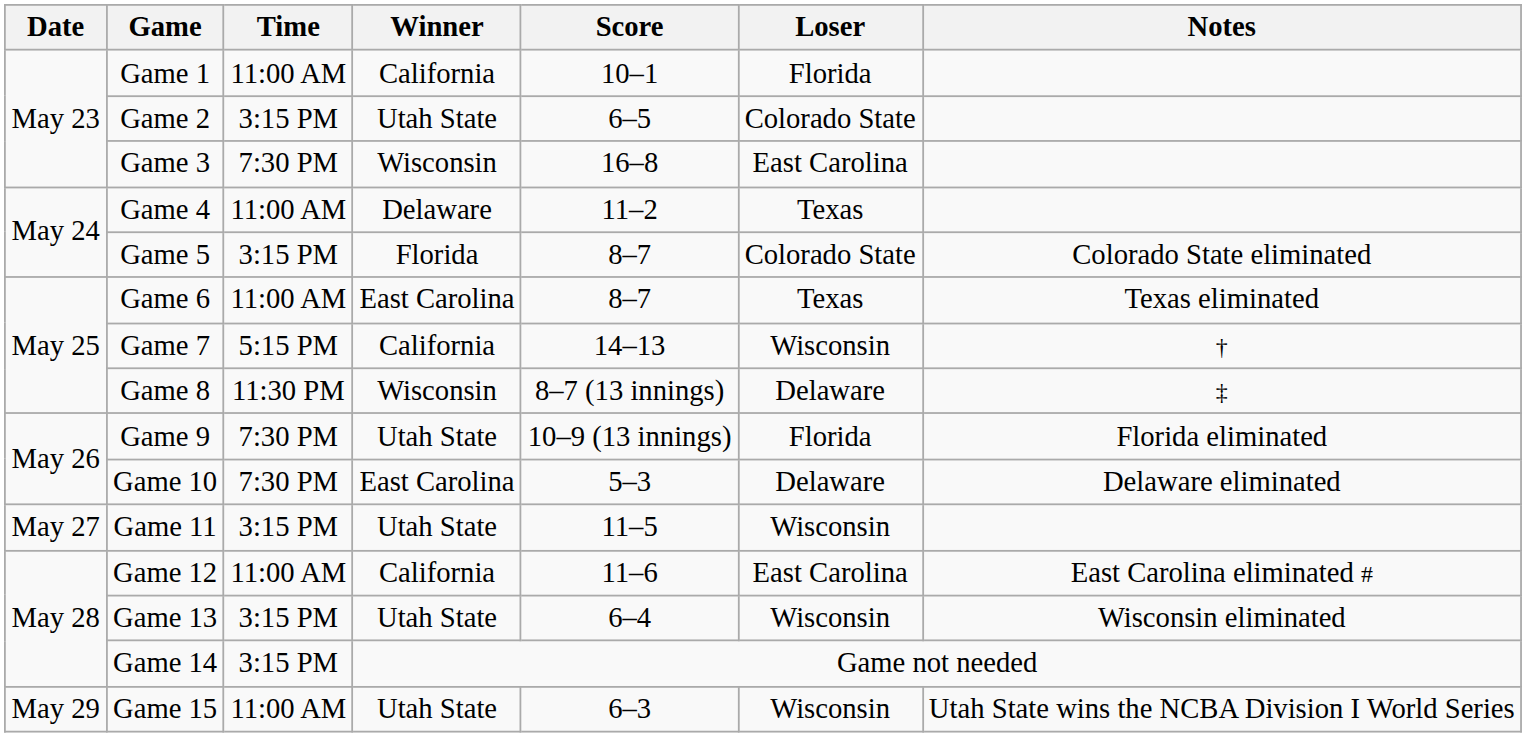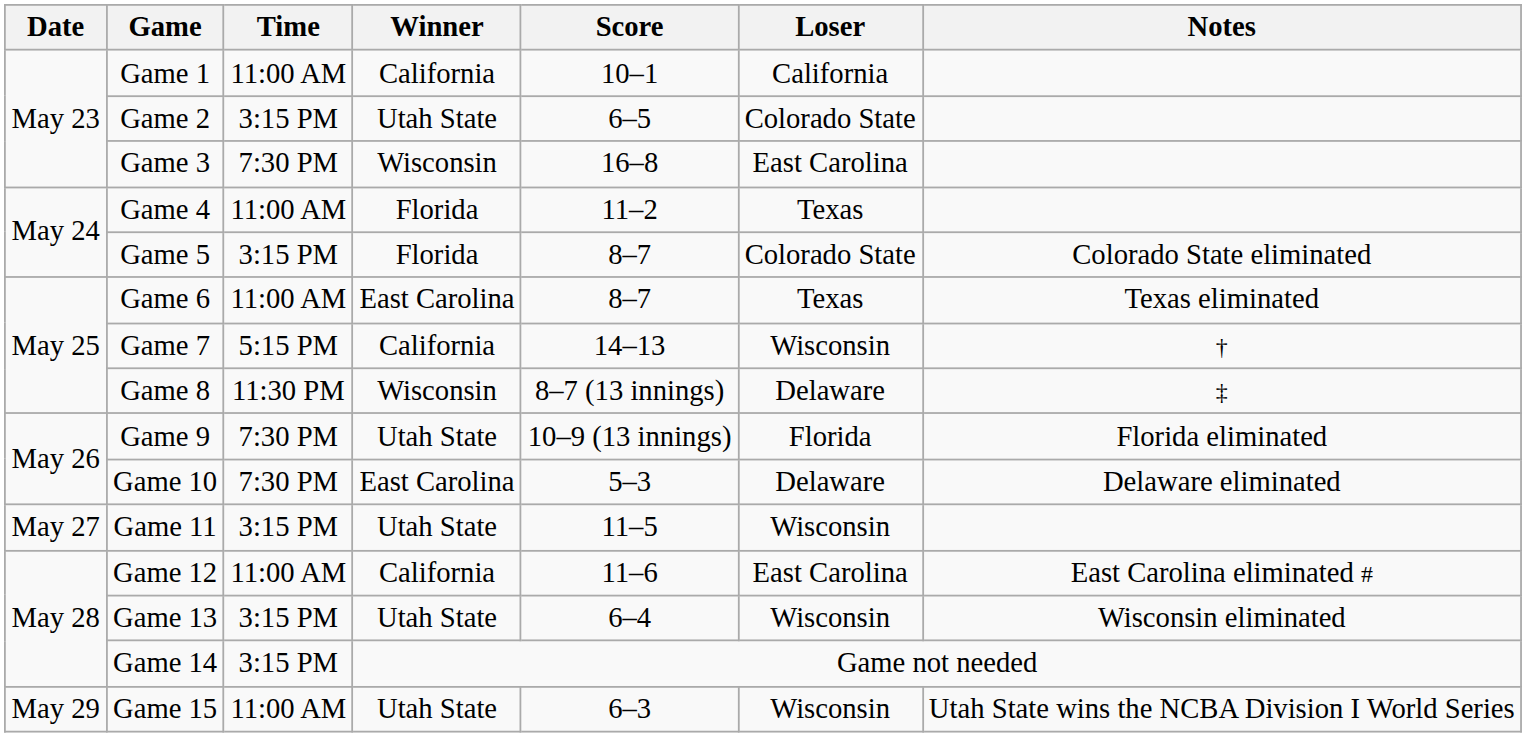 <table class="wikitable">
 <tr align="center">
 <th>Date</th>
 <th>Game</th>
 <th>Time</th>
 <th>Winner</th>
 <th>Score</th>
 <th>Loser</th>
 <th>Notes</th>
 </tr>
 <tr align="center">
 <td rowspan=3>May 23</td>
 <td>Game 1</td>
 <td>11:00 AM</td>
 <td>California</td>
 <td>10–1</td>
-<td>Florida</td>
+<td>California</td>
 <td></td>
 </tr>
 <tr align="center">
 <td>Game 2</td>
 <td>3:15 PM</td>
 <td>Utah State</td>
 <td>6–5</td>
 <td>Colorado State</td>
 <td></td>
 </tr>
 <tr align="center">
 <td>Game 3</td>
 <td>7:30 PM</td>
 <td>Wisconsin</td>
 <td>16–8</td>
 <td>East Carolina</td>
 <td></td>
 </tr>
 <tr align="center">
 <td rowspan=2>May 24</td>
 <td>Game 4</td>
 <td>11:00 AM</td>
-<td>Delaware</td>
+<td>Florida</td>
 <td>11–2</td>
 <td>Texas</td>
 <td></td>
 </tr>
 <tr align="center">
 <td>Game 5</td>
 <td>3:15 PM</td>
 <td>Florida</td>
 <td>8–7</td>
 <td>Colorado State</td>
 <td>Colorado State eliminated</td>
 </tr>
 <tr align="center">
 <td rowspan=3>May 25</td>
 <td>Game 6</td>
 <td>11:00 AM</td>
 <td>East Carolina</td>
 <td>8–7</td>
 <td>Texas</td>
 <td>Texas eliminated</td>
 </tr>
 <tr align="center">
 <td>Game 7</td>
 <td>5:15 PM</td>
 <td>California</td>
 <td>14–13</td>
 <td>Wisconsin</td>
 <td><small>†</small></td>
 </tr>
 <tr align="center">
 <td>Game 8</td>
 <td>11:30 PM</td>
 <td>Wisconsin</td>
 <td>8–7 (13 innings)</td>
 <td>Delaware</td>
 <td><small>‡</small></td>
 </tr>
 <tr align="center">
 <td rowspan=2>May 26</td>
 <td>Game 9</td>
 <td>7:30 PM</td>
 <td>Utah State</td>
 <td>10–9 (13 innings)</td>
 <td>Florida</td>
 <td>Florida eliminated</td>
 </tr>
 <tr align="center">
 <td>Game 10</td>
 <td>7:30 PM</td>
 <td>East Carolina</td>
 <td>5–3</td>
 <td>Delaware</td>
 <td>Delaware eliminated</td>
 </tr>
 <tr align="center">
 <td>May 27</td>
 <td>Game 11</td>
 <td>3:15 PM</td>
 <td>Utah State</td>
 <td>11–5</td>
 <td>Wisconsin</td>
 <td></td>
 </tr>
 <tr align="center">
 <td rowspan=3>May 28</td>
 <td>Game 12</td>
 <td>11:00 AM</td>
 <td>California</td>
 <td>11–6</td>
 <td>East Carolina</td>
 <td>East Carolina eliminated <small>#</small></td>
 </tr>
 <tr align="center">
 <td>Game 13</td>
 <td>3:15 PM</td>
 <td>Utah State</td>
 <td>6–4</td>
 <td>Wisconsin</td>
 <td>Wisconsin eliminated</td>
 </tr>
 <tr align="center">
 <td>Game 14</td>
 <td>3:15 PM</td>
 <td colspan=4>Game not needed</td>
 </tr>
 <tr align="center">
 <td>May 29</td>
 <td>Game 15</td>
 <td>11:00 AM</td>
 <td>Utah State</td>
 <td>6–3</td>
 <td>Wisconsin</td>
 <td>Utah State wins the NCBA Division I World Series</td>
 </tr>
 </table>
